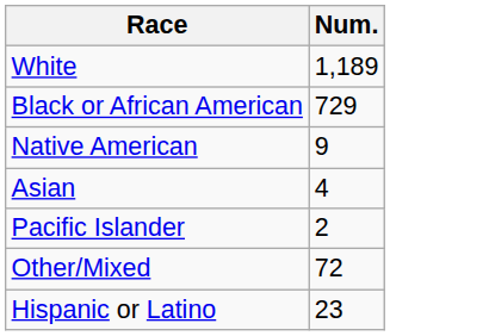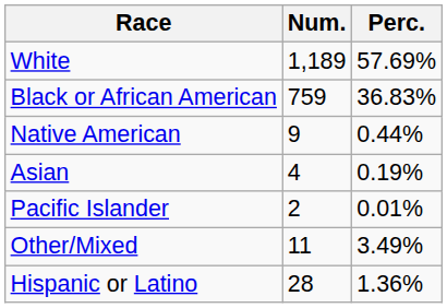 <table class="wikitable">
 <tr>
 <th>Race</th>
 <th>Num.</th>
+<th>Perc.</th>
 </tr>
 <tr>
 <td><a href='#'>White</a></td>
 <td>1,189</td>
+<td>57.69%</td>
 </tr>
 <tr>
 <td><a href='#'>Black or African American</a></td>
-<td>729</td>
+<td>759</td>
+<td>36.83%</td>
 </tr>
 <tr>
 <td><a href='#'>Native American</a></td>
 <td>9</td>
+<td>0.44%</td>
 </tr>
 <tr>
 <td><a href='#'>Asian</a></td>
 <td>4</td>
+<td>0.19%</td>
 </tr>
 <tr>
 <td><a href='#'>Pacific Islander</a></td>
 <td>2</td>
+<td>0.01%</td>
 </tr>
 <tr>
 <td><a href='#'>Other/Mixed</a></td>
-<td>72</td>
+<td>11</td>
+<td>3.49%</td>
 </tr>
 <tr>
 <td><a href='#'>Hispanic</a> or <a href='#'>Latino</a></td>
-<td>23</td>
+<td>28</td>
+<td>1.36%</td>
 </tr>
 </table>
